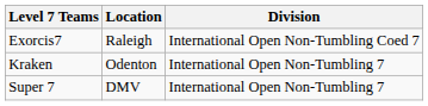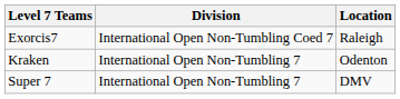 <table class="wikitable">
 <tr>
 <th>Level 7 Teams</th>
+<th>Division</th>
 <th>Location</th>
-<th>Division</th>
 </tr>
 <tr>
 <td>Exorcis7</td>
+<td>International Open Non-Tumbling Coed 7</td>
 <td>Raleigh</td>
-<td>International Open Non-Tumbling Coed 7</td>
 </tr>
 <tr>
 <td>Kraken</td>
+<td>International Open Non-Tumbling 7</td>
 <td>Odenton</td>
-<td>International Open Non-Tumbling 7</td>
 </tr>
 <tr>
 <td>Super 7</td>
+<td>International Open Non-Tumbling 7</td>
 <td>DMV</td>
-<td>International Open Non-Tumbling 7</td>
 </tr>
 </table>
